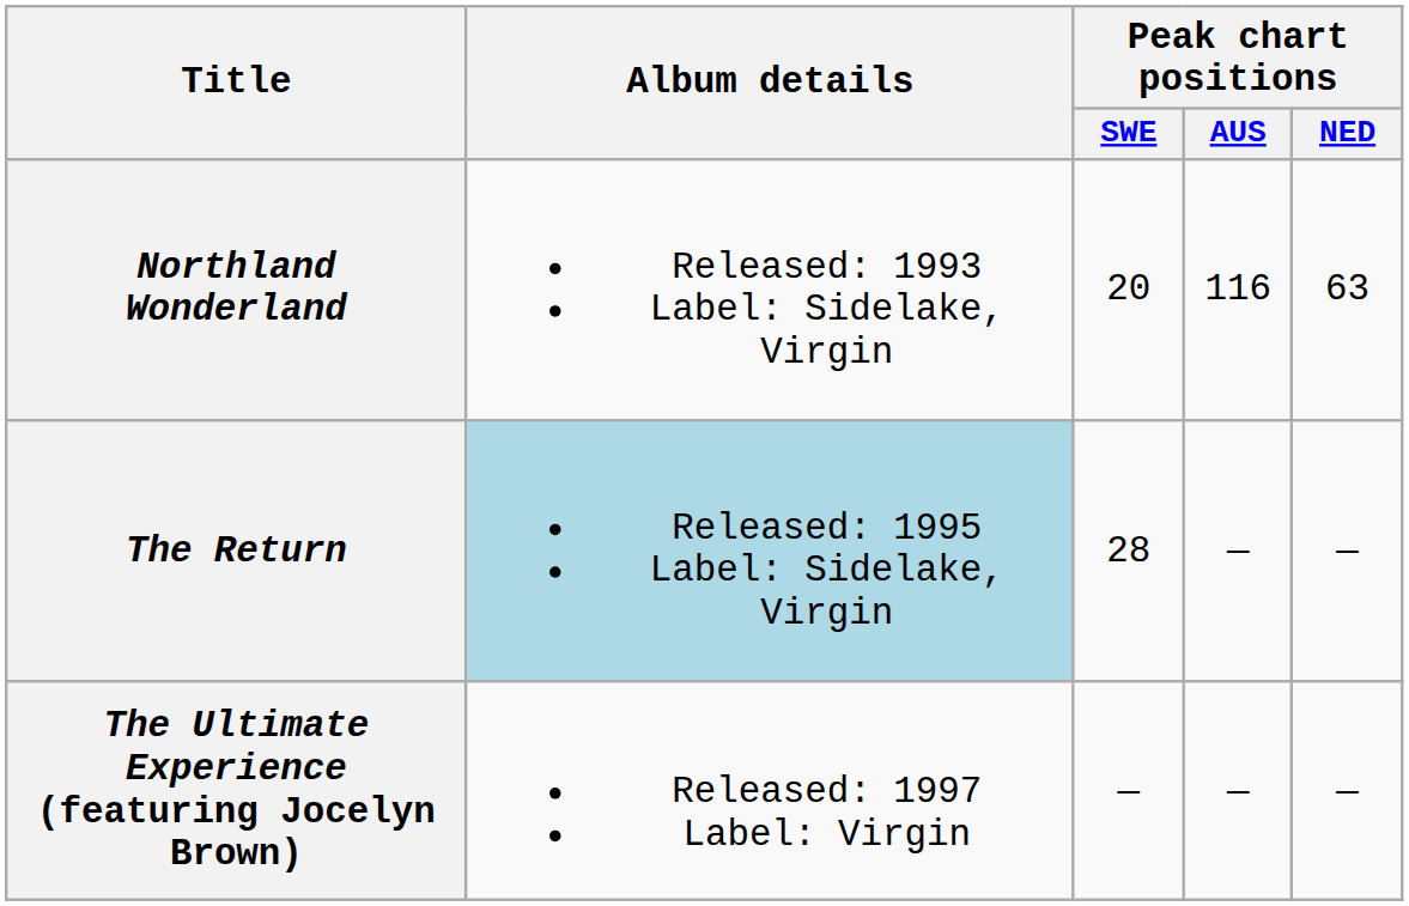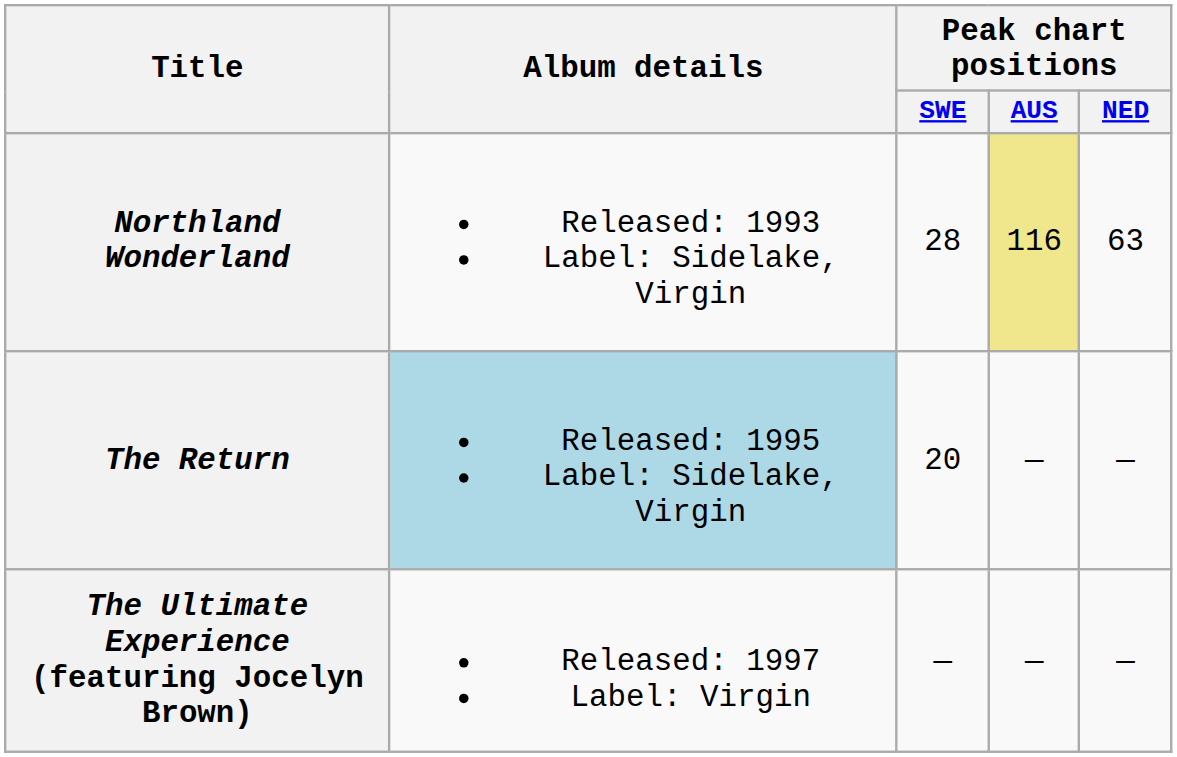 <table class="wikitable plainrowheaders" style="text-align:center;" border="1">
 <tr>
 <th scope="col" rowspan="2" style="width:12em;">Title</th>
 <th scope="col" rowspan="2" style="width:16em;">Album details</th>
 <th scope="col" colspan="3">Peak chart<br>positions</th>
 </tr>
 <tr>
 <th scope="col" style="width:3em; font-size:85%"><a href='#'>SWE</a><br></th>
 <th scope="col" style="width:3em; font-size:85%"><a href='#'>AUS</a><br></th>
 <th scope="col" style="width:3em; font-size:85%"><a href='#'>NED</a> <br></th>
 </tr>
 <tr>
 <th scope="row"><em>Northland Wonderland</em></th>
 <td><br><ul><li>Released: 1993</li><li>Label: Sidelake, Virgin</li></ul></td>
-<td>20</td>
-<td>116</td>
+<td>28</td>
+<td style="background: khaki;">116</td>
 <td>63</td>
 </tr>
 <tr>
 <th scope="row"><em>The Return</em></th>
 <td style="background: lightblue;"><br><ul><li>Released: 1995</li><li>Label: Sidelake, Virgin</li></ul></td>
-<td>28</td>
+<td>20</td>
 <td>—</td>
 <td>—</td>
 </tr>
 <tr>
 <th scope="row"><em>The Ultimate Experience</em> <br> (featuring Jocelyn Brown)</th>
 <td><br><ul><li>Released: 1997</li><li>Label: Virgin</li></ul></td>
 <td>—</td>
 <td>—</td>
 <td>—</td>
 </tr>
 </table>
